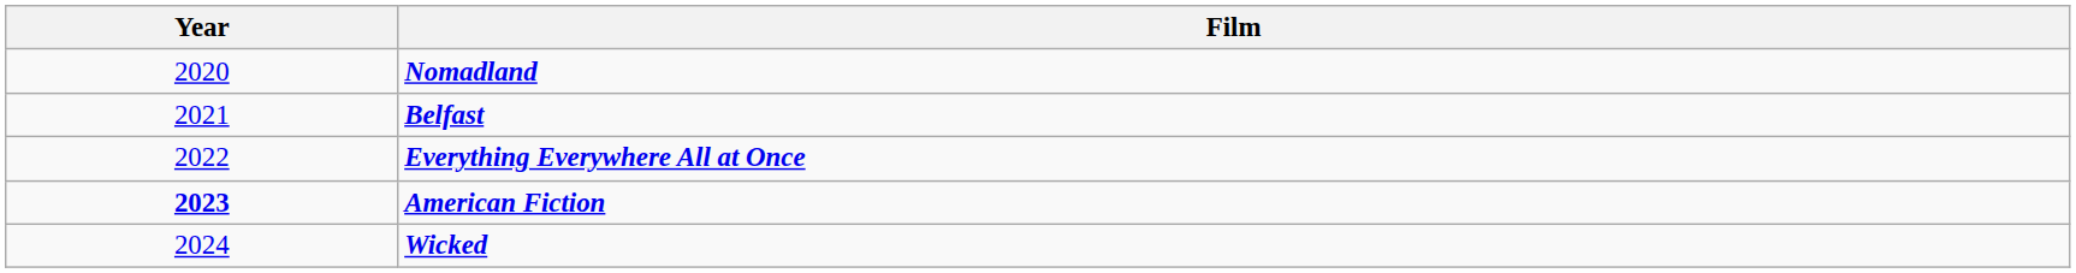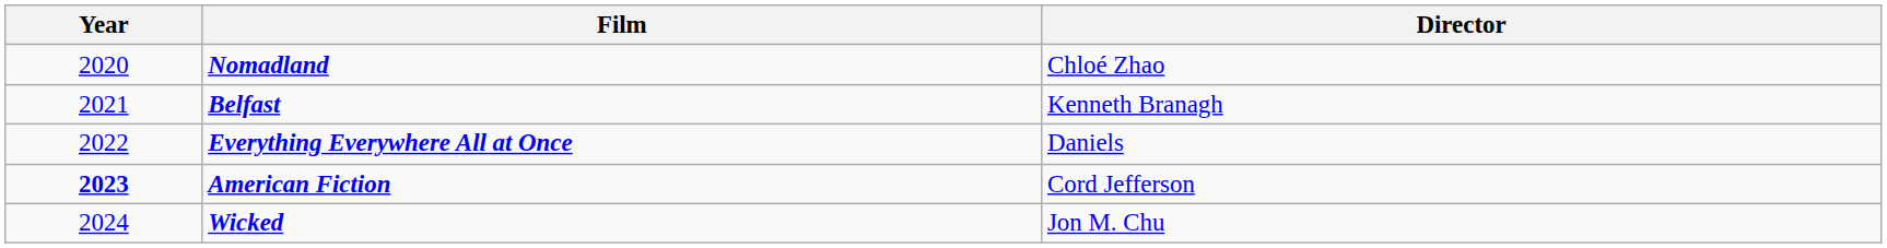 <table class="wikitable" width="95%" cellpadding="5">
 <tr>
 <th width="100"><strong>Year</strong></th>
 <th width="450"><strong>Film</strong></th>
+<th width="450"><strong>Director</strong></th>
 </tr>
 <tr>
 <td style="text-align:center;"><a href='#'>2020</a></td>
 <td><strong><em><a href='#'>Nomadland</a></em></strong></td>
+<td><a href='#'>Chloé Zhao</a></td>
 </tr>
 <tr>
 <td style="text-align:center;"><a href='#'>2021</a></td>
 <td><strong><em><a href='#'>Belfast</a></em></strong></td>
+<td><a href='#'>Kenneth Branagh</a></td>
 </tr>
 <tr>
 <td style="text-align:center;"><a href='#'>2022</a></td>
 <td><strong><em><a href='#'>Everything Everywhere All at Once</a></em></strong></td>
+<td><a href='#'>Daniels</a></td>
 </tr>
 <tr>
 <td style="text-align:center;"><strong><a href='#'>2023</a></strong></td>
 <td><strong><em><a href='#'>American Fiction</a></em></strong></td>
+<td><a href='#'>Cord Jefferson</a></td>
 </tr>
 <tr>
 <td style="text-align:center;"><a href='#'>2024</a></td>
 <td><strong><em><a href='#'>Wicked</a></em></strong></td>
+<td><a href='#'>Jon M. Chu</a></td>
 </tr>
 </table>
